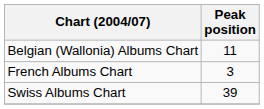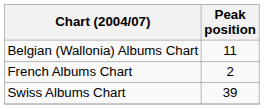 <table class="wikitable sortable">
 <tr>
 <th>Chart (2004/07)</th>
 <th align="center">Peak<br>position</th>
 </tr>
 <tr>
 <td>Belgian (Wallonia) Albums Chart</td>
 <td align="center">11</td>
 </tr>
 <tr>
 <td>French Albums Chart</td>
-<td align="center">3</td>
+<td align="center">2</td>
 </tr>
 <tr>
 <td>Swiss Albums Chart</td>
 <td align="center">39</td>
 </tr>
 <tr>
 </tr>
 </table>
